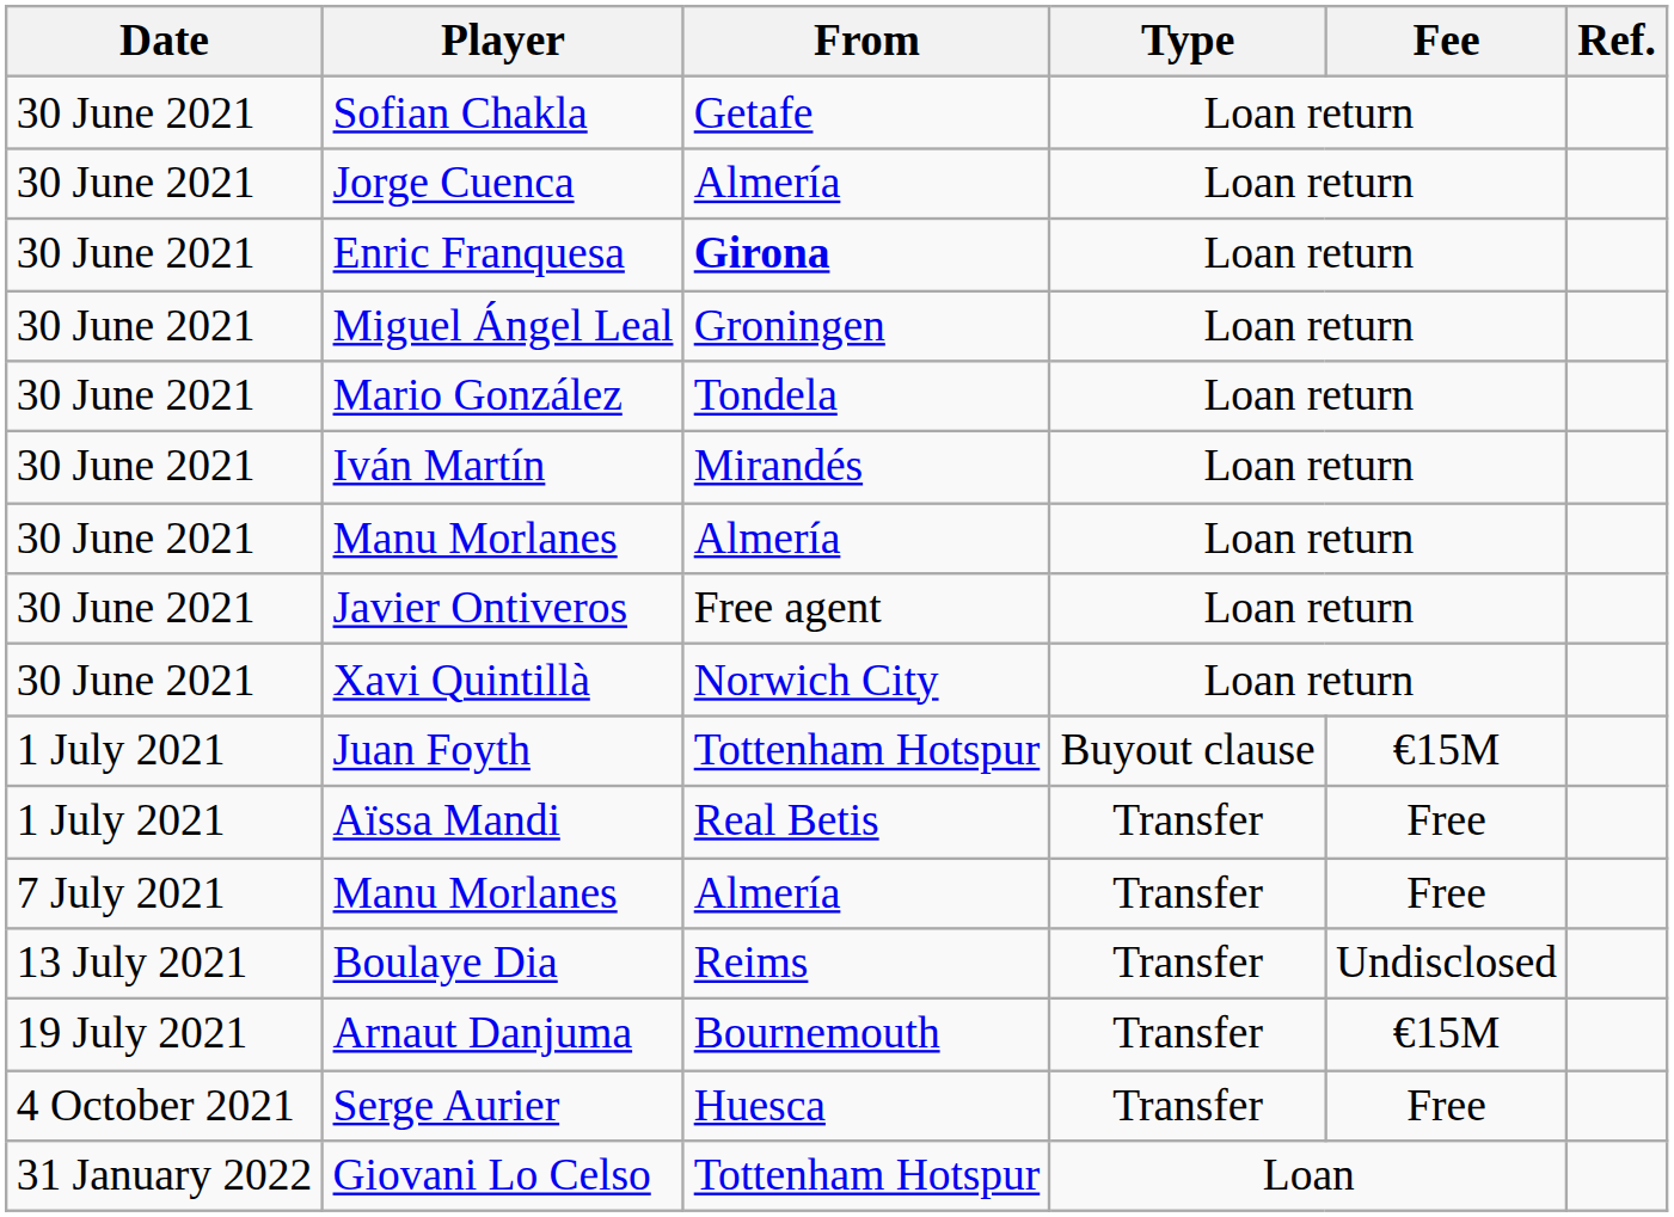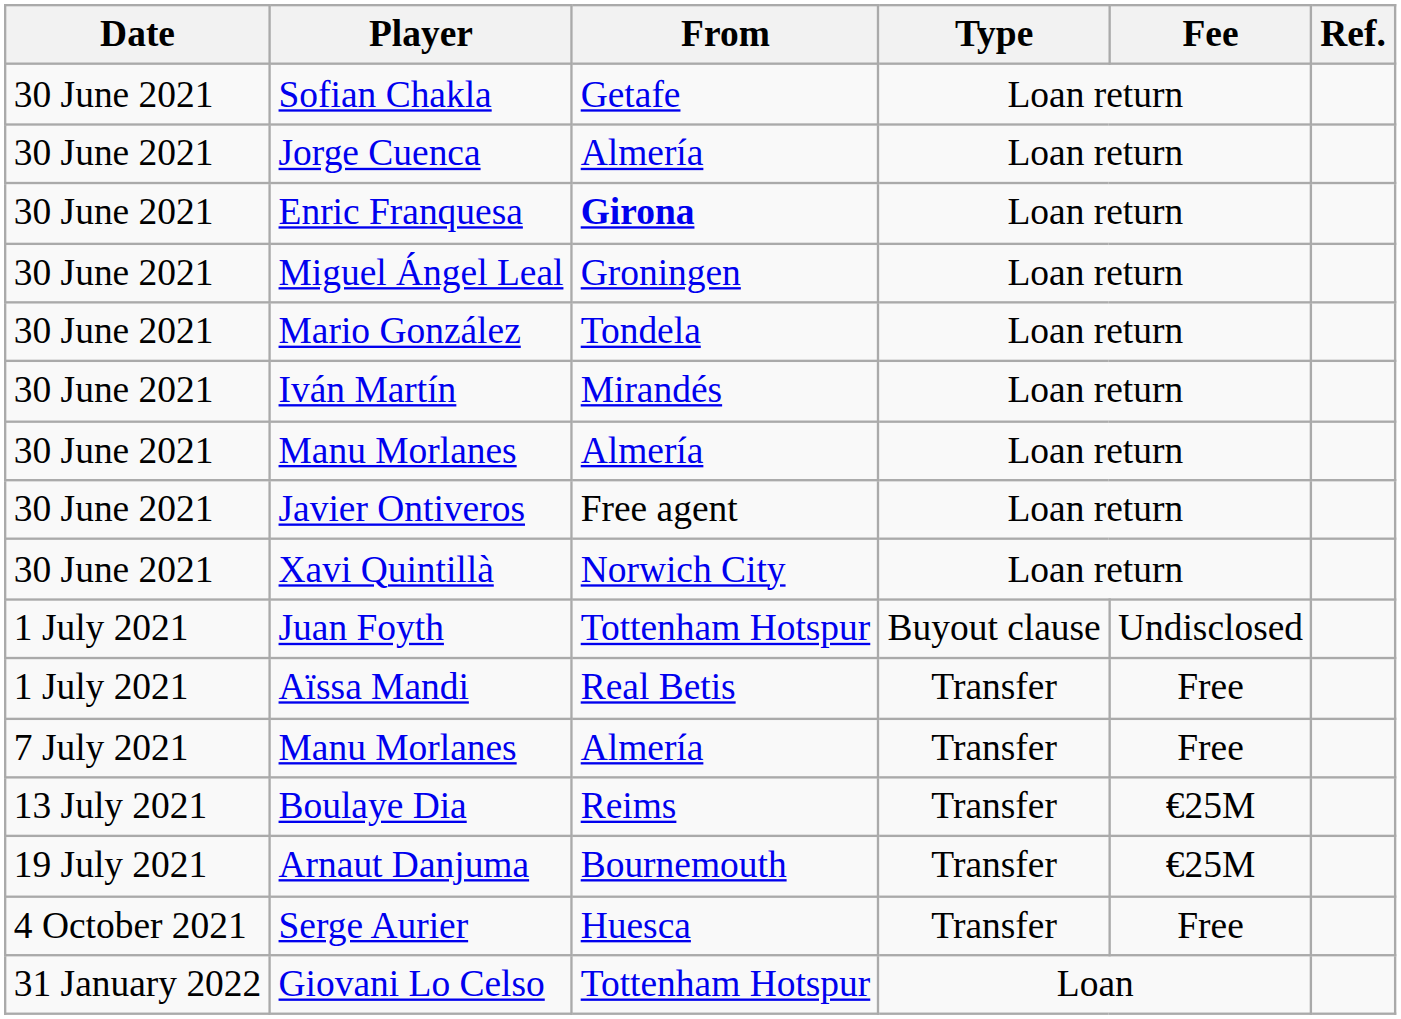 <table class="wikitable">
 <tr>
 <th>Date</th>
 <th>Player</th>
 <th>From</th>
 <th>Type</th>
 <th>Fee</th>
 <th>Ref.</th>
 </tr>
 <tr>
 <td>30 June 2021</td>
 <td> <a href='#'>Sofian Chakla</a></td>
 <td><a href='#'>Getafe</a></td>
 <td align=center colspan=2>Loan return</td>
 <td align=center></td>
 </tr>
 <tr>
 <td>30 June 2021</td>
 <td> <a href='#'>Jorge Cuenca</a></td>
 <td><a href='#'>Almería</a></td>
 <td align=center colspan=2>Loan return</td>
 <td align=center></td>
 </tr>
 <tr>
 <td>30 June 2021</td>
 <td> <a href='#'>Enric Franquesa</a></td>
 <td><strong><a href='#'>Girona</a></strong></td>
 <td align=center colspan=2>Loan return</td>
 <td align=center></td>
 </tr>
 <tr>
 <td>30 June 2021</td>
 <td> <a href='#'>Miguel Ángel Leal</a></td>
 <td> <a href='#'>Groningen</a></td>
 <td align=center colspan=2>Loan return</td>
 <td align=center></td>
 </tr>
 <tr>
 <td>30 June 2021</td>
 <td> <a href='#'>Mario González</a></td>
 <td> <a href='#'>Tondela</a></td>
 <td align=center colspan=2>Loan return</td>
 <td align=center></td>
 </tr>
 <tr>
 <td>30 June 2021</td>
 <td> <a href='#'>Iván Martín</a></td>
 <td><a href='#'>Mirandés</a></td>
 <td align=center colspan=2>Loan return</td>
 <td align=center></td>
 </tr>
 <tr>
 <td>30 June 2021</td>
 <td> <a href='#'>Manu Morlanes</a></td>
 <td><a href='#'>Almería</a></td>
 <td align=center colspan=2>Loan return</td>
 <td align=center></td>
 </tr>
 <tr>
 <td>30 June 2021</td>
 <td> <a href='#'>Javier Ontiveros</a></td>
 <td>Free agent</td>
 <td align=center colspan=2>Loan return</td>
 <td align=center></td>
 </tr>
 <tr>
 <td>30 June 2021</td>
 <td> <a href='#'>Xavi Quintillà</a></td>
 <td> <a href='#'>Norwich City</a></td>
 <td align=center colspan=2>Loan return</td>
 <td align=center></td>
 </tr>
 <tr>
 <td>1 July 2021</td>
 <td> <a href='#'>Juan Foyth</a></td>
 <td> <a href='#'>Tottenham Hotspur</a></td>
 <td align=center>Buyout clause</td>
-<td align=center>€15M</td>
+<td align=center>Undisclosed</td>
 <td align=center></td>
 </tr>
 <tr>
 <td>1 July 2021</td>
 <td> <a href='#'>Aïssa Mandi</a></td>
 <td><a href='#'>Real Betis</a></td>
 <td align=center>Transfer</td>
 <td align=center>Free</td>
 <td align=center></td>
 </tr>
 <tr>
 <td>7 July 2021</td>
 <td> <a href='#'>Manu Morlanes</a></td>
 <td><a href='#'>Almería</a></td>
 <td align=center>Transfer</td>
 <td align=center>Free</td>
 <td align=center></td>
 </tr>
 <tr>
 <td>13 July 2021</td>
 <td> <a href='#'>Boulaye Dia</a></td>
 <td> <a href='#'>Reims</a></td>
 <td align=center>Transfer</td>
-<td align=center>Undisclosed</td>
+<td align=center>€25M</td>
 <td align=center></td>
 </tr>
 <tr>
 <td>19 July 2021</td>
 <td> <a href='#'>Arnaut Danjuma</a></td>
 <td> <a href='#'>Bournemouth</a></td>
 <td align=center>Transfer</td>
-<td align=center>€15M</td>
+<td align=center>€25M</td>
 <td align=center></td>
 </tr>
 <tr>
 <td>4 October 2021</td>
 <td> <a href='#'>Serge Aurier</a></td>
 <td><a href='#'>Huesca</a></td>
 <td align=center>Transfer</td>
 <td align=center>Free</td>
 <td align=center></td>
 </tr>
 <tr>
 <td>31 January 2022</td>
 <td> <a href='#'>Giovani Lo Celso</a></td>
 <td> <a href='#'>Tottenham Hotspur</a></td>
 <td align=center colspan=2>Loan</td>
 <td align=center></td>
 </tr>
 </table>
